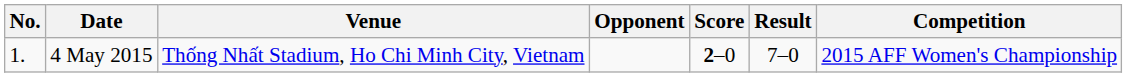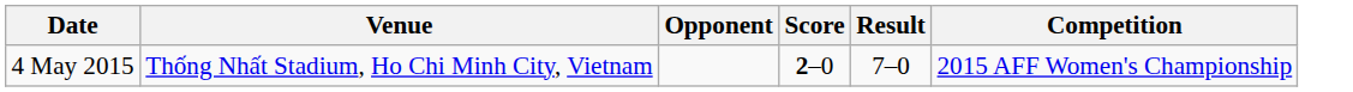 <table class="wikitable">
 <tr>
-<th>No.</th>
 <th>Date</th>
 <th>Venue</th>
 <th>Opponent</th>
 <th>Score</th>
 <th>Result</th>
 <th>Competition</th>
 </tr>
 <tr>
-<td>1.</td>
 <td>4 May 2015</td>
 <td><a href='#'>Thống Nhất Stadium</a>, <a href='#'>Ho Chi Minh City</a>, <a href='#'>Vietnam</a></td>
 <td></td>
 <td align=center><strong>2</strong>–0</td>
 <td align=center>7–0</td>
 <td><a href='#'>2015 AFF Women's Championship</a></td>
 </tr>
 </table>
